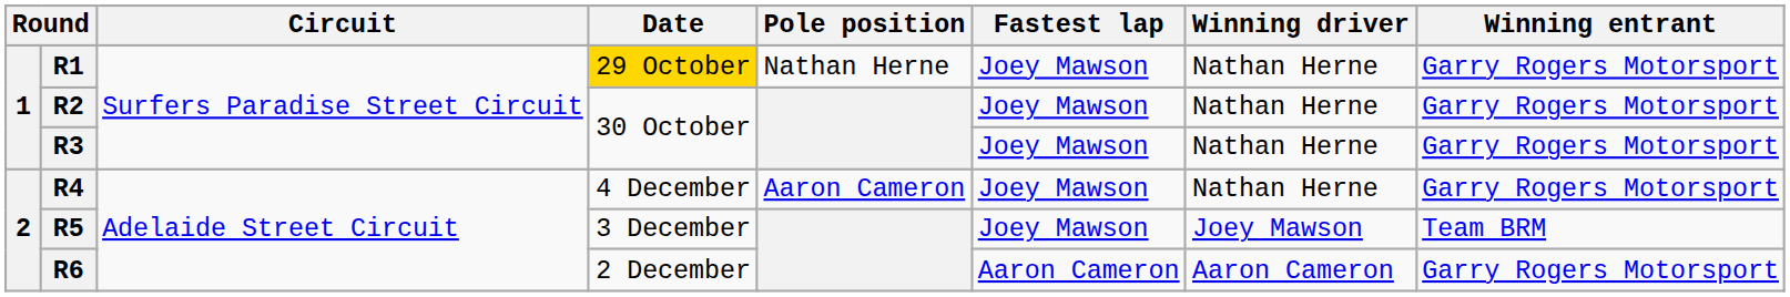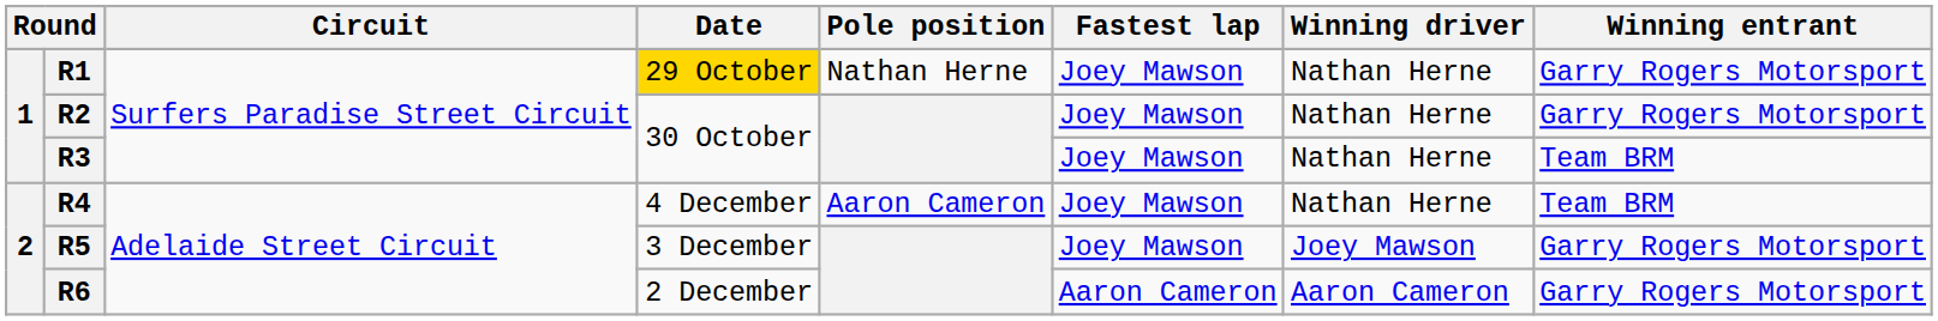 <table class="wikitable" style="font-size:85%">
 <tr>
 <th colspan="2">Round</th>
 <th>Circuit</th>
 <th>Date</th>
 <th>Pole position</th>
 <th>Fastest lap</th>
 <th>Winning driver</th>
 <th>Winning entrant</th>
 </tr>
 <tr>
 <th rowspan="3">1</th>
 <th>R1</th>
 <td rowspan="3"> <a href='#'>Surfers Paradise Street Circuit</a></td>
 <td style="background: gold;">29 October</td>
 <td> Nathan Herne</td>
 <td> <a href='#'>Joey Mawson</a></td>
 <td> Nathan Herne</td>
 <td><a href='#'>Garry Rogers Motorsport</a></td>
 </tr>
 <tr>
 <th>R2</th>
 <td rowspan="2">30 October</td>
 <th rowspan="2"></th>
 <td> <a href='#'>Joey Mawson</a></td>
 <td> Nathan Herne</td>
 <td><a href='#'>Garry Rogers Motorsport</a></td>
 </tr>
 <tr>
 <th>R3</th>
 <td> <a href='#'>Joey Mawson</a></td>
 <td> Nathan Herne</td>
-<td><a href='#'>Garry Rogers Motorsport</a></td>
+<td><a href='#'>Team BRM</a></td>
 </tr>
 <tr>
 <th rowspan="3">2</th>
 <th>R4</th>
 <td rowspan="3"> <a href='#'>Adelaide Street Circuit</a></td>
 <td>4 December</td>
 <td> <a href='#'>Aaron Cameron</a></td>
 <td> <a href='#'>Joey Mawson</a></td>
 <td> Nathan Herne</td>
-<td><a href='#'>Garry Rogers Motorsport</a></td>
+<td><a href='#'>Team BRM</a></td>
 </tr>
 <tr>
 <th>R5</th>
 <td>3 December</td>
 <th rowspan="2"></th>
 <td> <a href='#'>Joey Mawson</a></td>
 <td> <a href='#'>Joey Mawson</a></td>
-<td><a href='#'>Team BRM</a></td>
+<td><a href='#'>Garry Rogers Motorsport</a></td>
 </tr>
 <tr>
 <th>R6</th>
 <td>2 December</td>
 <td> <a href='#'>Aaron Cameron</a></td>
 <td> <a href='#'>Aaron Cameron</a></td>
 <td><a href='#'>Garry Rogers Motorsport</a></td>
 </tr>
 </table>
